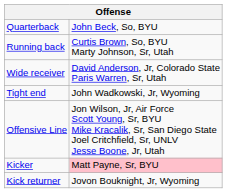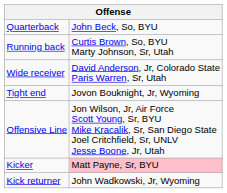 <table class="wikitable" style="font-size: 90%;">
 <tr>
 <th colspan="2">Offense</th>
 </tr>
 <tr>
 <td><a href='#'>Quarterback</a></td>
 <td><a href='#'>John Beck</a>, So, BYU</td>
 </tr>
 <tr>
 <td><a href='#'>Running back</a></td>
 <td><a href='#'>Curtis Brown</a>, So, BYU<br>Marty Johnson, Sr, Utah</td>
 </tr>
 <tr>
 <td><a href='#'>Wide receiver</a></td>
 <td><a href='#'>David Anderson</a>, Jr, Colorado State<br><a href='#'>Paris Warren</a>, Sr, Utah</td>
 </tr>
 <tr>
 <td><a href='#'>Tight end</a></td>
-<td>John Wadkowski, Jr, Wyoming</td>
+<td>Jovon Bouknight, Jr, Wyoming</td>
 </tr>
 <tr>
 <td><a href='#'>Offensive Line</a></td>
 <td>Jon Wilson, Jr, Air Force<br><a href='#'>Scott Young</a>, Sr, BYU<br><a href='#'>Mike Kracalik</a>, Sr, San Diego State<br>Joel Critchfield, Sr, UNLV<br><a href='#'>Jesse Boone</a>, Jr, Utah</td>
 </tr>
 <tr>
 <td><a href='#'>Kicker</a></td>
 <td style="background: pink;">Matt Payne, Sr, BYU</td>
 </tr>
 <tr>
 <td><a href='#'>Kick returner</a></td>
-<td>Jovon Bouknight, Jr, Wyoming</td>
+<td>John Wadkowski, Jr, Wyoming</td>
 </tr>
 </table>
